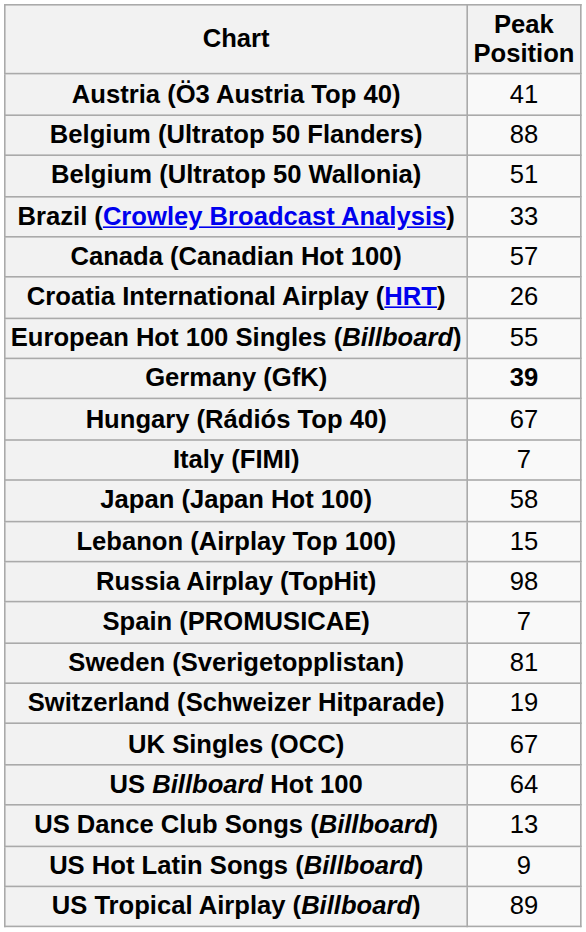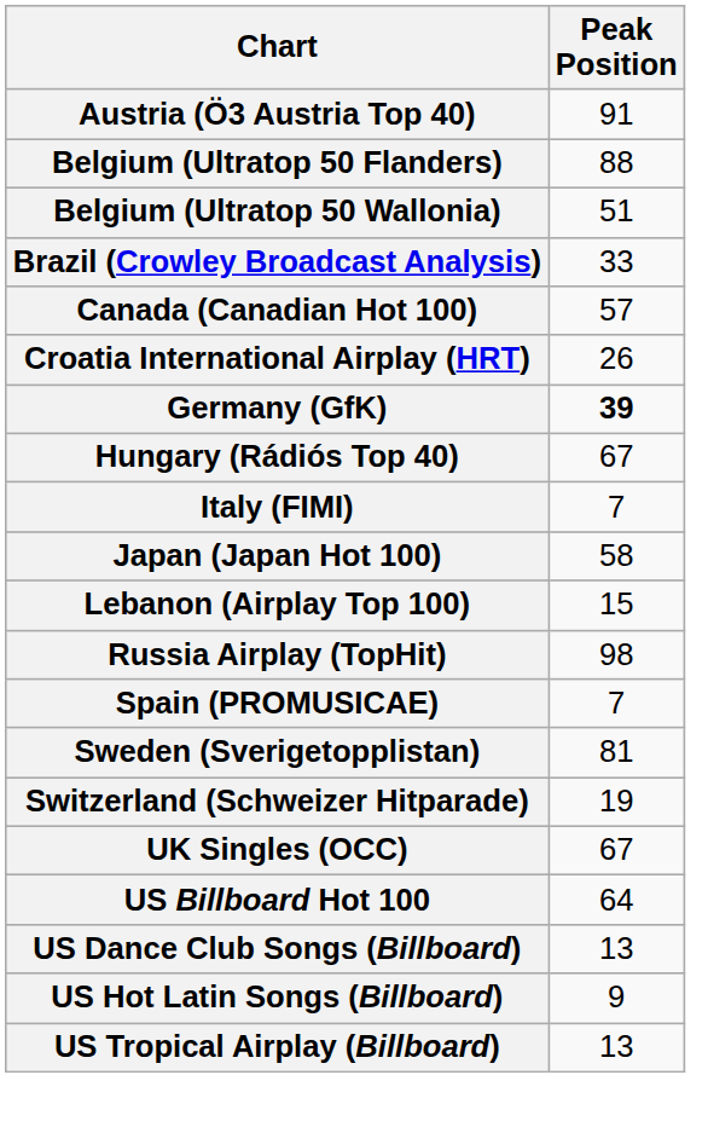 <table class="wikitable sortable plainrowheaders" style="text-align:center">
 <tr>
 <th>Chart</th>
 <th>Peak<br>Position</th>
 </tr>
 <tr>
 <th scope="row">Austria (Ö3 Austria Top 40)</th>
-<td style="text-align:center;">41</td>
+<td style="text-align:center;">91</td>
 </tr>
 <tr>
 <th scope="row">Belgium (Ultratop 50 Flanders)</th>
 <td style="text-align:center;">88</td>
 </tr>
 <tr>
 <th scope="row">Belgium (Ultratop 50 Wallonia)</th>
 <td style="text-align:center;">51</td>
 </tr>
 <tr>
 <th scope="row">Brazil (<a href='#'>Crowley Broadcast Analysis</a>)</th>
 <td style="text-align:center;">33</td>
 </tr>
 <tr>
 <th scope="row">Canada (Canadian Hot 100)</th>
 <td style="text-align:center;">57</td>
 </tr>
 <tr>
 <th scope="row">Croatia International Airplay (<a href='#'>HRT</a>)</th>
 <td>26</td>
-</tr>
-<tr>
-<th scope="row">European Hot 100 Singles (<em>Billboard</em>)</th>
-<td style="text-align:center;">55</td>
 </tr>
 <tr>
 <th scope="row">Germany (GfK)</th>
 <td style="text-align:center;"><strong>39</strong></td>
 </tr>
 <tr>
 <th scope="row">Hungary (Rádiós Top 40)</th>
 <td align="center">67</td>
 </tr>
 <tr>
 <th scope="row">Italy (FIMI)</th>
 <td style="text-align:center;">7</td>
 </tr>
 <tr>
 <th scope="row">Japan (Japan Hot 100)</th>
 <td>58</td>
 </tr>
 <tr>
 <th scope="row">Lebanon (Airplay Top 100)</th>
 <td align="center">15</td>
 </tr>
 <tr>
 <th scope="row">Russia Airplay (TopHit)</th>
 <td style="text-align:center;">98</td>
 </tr>
 <tr>
 <th scope="row">Spain (PROMUSICAE)</th>
 <td style="text-align:center;">7</td>
 </tr>
 <tr>
 <th scope="row">Sweden (Sverigetopplistan)</th>
 <td style="text-align:center;">81</td>
 </tr>
 <tr>
 <th scope="row">Switzerland (Schweizer Hitparade)</th>
 <td style="text-align:center;">19</td>
 </tr>
 <tr>
 <th scope="row">UK Singles (OCC)</th>
 <td style="text-align:center;">67</td>
 </tr>
 <tr>
 <th scope="row">US <em>Billboard</em> Hot 100</th>
 <td style="text-align:center;">64</td>
 </tr>
 <tr>
 <th scope="row">US Dance Club Songs (<em>Billboard</em>)</th>
 <td style="text-align:center;">13</td>
 </tr>
 <tr>
 <th scope="row">US Hot Latin Songs (<em>Billboard</em>)</th>
 <td style="text-align:center;">9</td>
 </tr>
 <tr>
 <th scope="row">US Tropical Airplay (<em>Billboard</em>)</th>
-<td style="text-align:center;">89</td>
+<td style="text-align:center;">13</td>
 </tr>
 </table>
